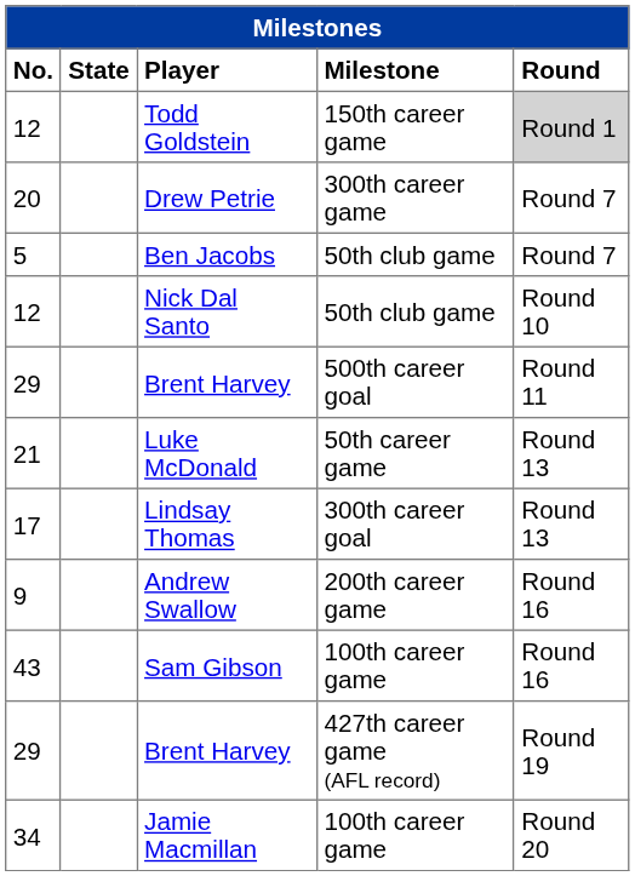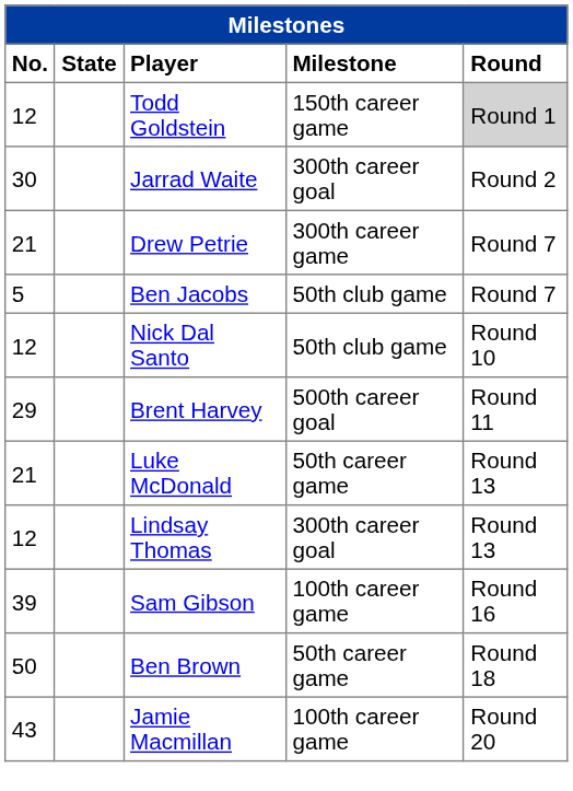 <table border="1" cellpadding="4" cellspacing="0"  style="text-align:left; font-size:95%; border-collapse:collapse; width:30%;">
 <tr style="background:013B9F; color: white; text-align:center;">
 <th colspan="5" style="background:#013B9F; color: white; text-align:center;"><span>Milestones</span></th>
 </tr>
 <tr>
 <th>No.</th>
 <th>State</th>
 <th>Player</th>
 <th>Milestone</th>
 <th>Round</th>
 </tr>
 <tr>
 <td>12</td>
 <td></td>
 <td><a href='#'>Todd Goldstein</a></td>
 <td>150th career game</td>
 <td style="background: lightgrey;">Round 1</td>
 </tr>
 <tr>
-<td>20</td>
+<td>30</td>
+<td></td>
+<td><a href='#'>Jarrad Waite</a></td>
+<td>300th career goal</td>
+<td>Round 2</td>
+</tr>
+<tr>
+<td>21</td>
 <td></td>
 <td><a href='#'>Drew Petrie</a></td>
 <td>300th career game</td>
 <td>Round 7</td>
 </tr>
 <tr>
 <td>5</td>
 <td></td>
 <td><a href='#'>Ben Jacobs</a></td>
 <td>50th club game</td>
 <td>Round 7</td>
 </tr>
 <tr>
 <td>12</td>
 <td></td>
 <td><a href='#'>Nick Dal Santo</a></td>
 <td>50th club game</td>
 <td>Round 10</td>
 </tr>
 <tr>
 <td>29</td>
 <td></td>
 <td><a href='#'>Brent Harvey</a></td>
 <td>500th career goal</td>
 <td>Round 11</td>
 </tr>
 <tr>
 <td>21</td>
 <td></td>
 <td><a href='#'>Luke McDonald</a></td>
 <td>50th career game</td>
 <td>Round 13</td>
 </tr>
 <tr>
-<td>17</td>
+<td>12</td>
 <td></td>
 <td><a href='#'>Lindsay Thomas</a></td>
 <td>300th career goal</td>
 <td>Round 13</td>
 </tr>
 <tr>
-<td>9</td>
-<td></td>
-<td><a href='#'>Andrew Swallow</a></td>
-<td>200th career game</td>
-<td>Round 16</td>
-</tr>
-<tr>
-<td>43</td>
+<td>39</td>
 <td></td>
 <td><a href='#'>Sam Gibson</a></td>
 <td>100th career game</td>
 <td>Round 16</td>
 </tr>
 <tr>
-<td>29</td>
+<td>50</td>
 <td></td>
-<td><a href='#'>Brent Harvey</a></td>
-<td>427th career game<br><small>(AFL record)</small></td>
-<td>Round 19</td>
+<td><a href='#'>Ben Brown</a></td>
+<td>50th career game</td>
+<td>Round 18</td>
 </tr>
 <tr>
-<td>34</td>
+<td>43</td>
 <td></td>
 <td><a href='#'>Jamie Macmillan</a></td>
 <td>100th career game</td>
 <td>Round 20</td>
 </tr>
 </table>
